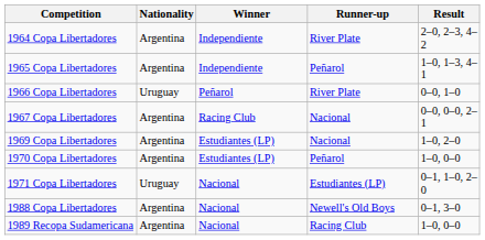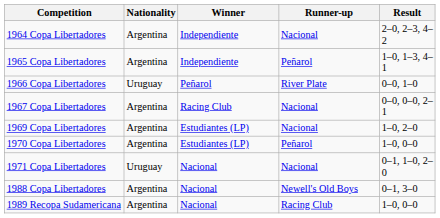 <table class="wikitable sortable" style="text-align:left">
 <tr>
 <th width=180px>Competition</th>
 <th width=50px>Nationality</th>
 <th width=150px>Winner</th>
 <th width=150px>Runner-up</th>
 <th width=80px>Result</th>
 </tr>
 <tr>
 <td><a href='#'>1964 Copa Libertadores</a></td>
 <td>Argentina</td>
 <td><a href='#'>Independiente</a></td>
-<td><a href='#'>River Plate</a></td>
+<td><a href='#'>Nacional</a></td>
 <td>2–0, 2–3, 4–2</td>
 </tr>
 <tr>
 <td><a href='#'>1965 Copa Libertadores</a></td>
 <td>Argentina</td>
 <td><a href='#'>Independiente</a></td>
 <td><a href='#'>Peñarol</a></td>
 <td>1–0, 1–3, 4–1</td>
 </tr>
 <tr>
 <td><a href='#'>1966 Copa Libertadores</a></td>
 <td>Uruguay</td>
 <td><a href='#'>Peñarol</a></td>
 <td><a href='#'>River Plate</a></td>
 <td>0–0, 1–0</td>
 </tr>
 <tr>
 <td><a href='#'>1967 Copa Libertadores</a></td>
 <td>Argentina</td>
 <td><a href='#'>Racing Club</a></td>
 <td><a href='#'>Nacional</a></td>
 <td>0–0, 0–0, 2–1</td>
 </tr>
 <tr>
 <td><a href='#'>1969 Copa Libertadores</a></td>
 <td>Argentina</td>
 <td><a href='#'>Estudiantes (LP)</a></td>
 <td><a href='#'>Nacional</a></td>
 <td>1–0, 2–0</td>
 </tr>
 <tr>
 <td><a href='#'>1970 Copa Libertadores</a></td>
 <td>Argentina</td>
 <td><a href='#'>Estudiantes (LP)</a></td>
 <td><a href='#'>Peñarol</a></td>
 <td>1–0, 0–0</td>
 </tr>
 <tr>
 <td><a href='#'>1971 Copa Libertadores</a></td>
 <td>Uruguay</td>
 <td><a href='#'>Nacional</a></td>
-<td><a href='#'>Estudiantes (LP)</a></td>
+<td><a href='#'>Nacional</a></td>
 <td>0–1, 1–0, 2–0</td>
 </tr>
 <tr>
 <td><a href='#'>1988 Copa Libertadores</a></td>
 <td>Argentina</td>
 <td><a href='#'>Nacional</a></td>
 <td><a href='#'>Newell's Old Boys</a></td>
 <td>0–1, 3–0</td>
 </tr>
 <tr>
 <td><a href='#'>1989 Recopa Sudamericana</a></td>
 <td>Argentina</td>
 <td><a href='#'>Nacional</a></td>
 <td><a href='#'>Racing Club</a></td>
 <td>1–0, 0–0</td>
 </tr>
 </table>
